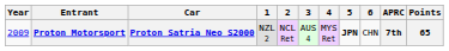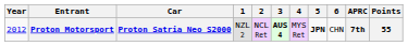 <table class="wikitable" style="text-align:center; font-size:85%">
 <tr>
 <th>Year</th>
 <th>Entrant</th>
 <th>Car</th>
 <th>1</th>
 <th>2</th>
 <th>3</th>
 <th>4</th>
 <th>5</th>
 <th>6</th>
 <th>APRC</th>
 <th>Points</th>
 </tr>
 <tr>
-<td><a href='#'>2009</a></td>
+<td><a href='#'>2012</a></td>
 <th nowrap><a href='#'>Proton Motorsport</a></th>
 <th nowrap><a href='#'>Proton Satria Neo S2000</a></th>
 <td style="background:#DFDFDF;">NZL<br><small>2</small></td>
 <td style="background:#EFCFFF;">NCL<br><small>Ret</small></td>
-<td style="background:#DFFFDF;">AUS<br><small>4</small></td>
+<td style="background:#DFFFDF;"><strong>AUS<br><small>4</small></strong></td>
 <td style="background:#EFCFFF;">MYS<br><small>Ret</small></td>
 <td><strong>JPN</strong></td>
 <td>CHN</td>
 <th>7th</th>
-<th>65</th>
+<th>55</th>
 </tr>
 </table>
